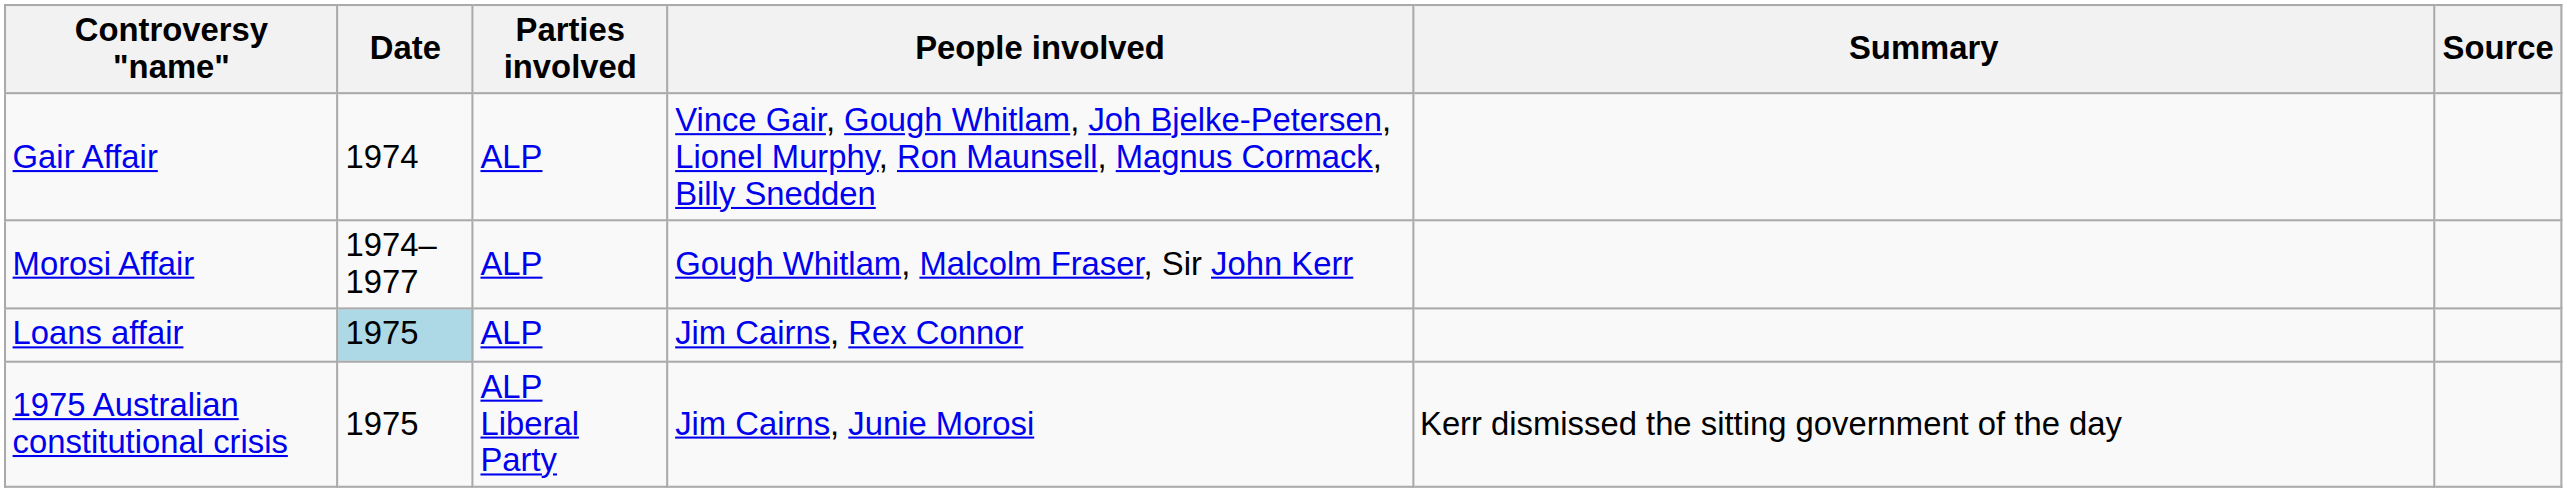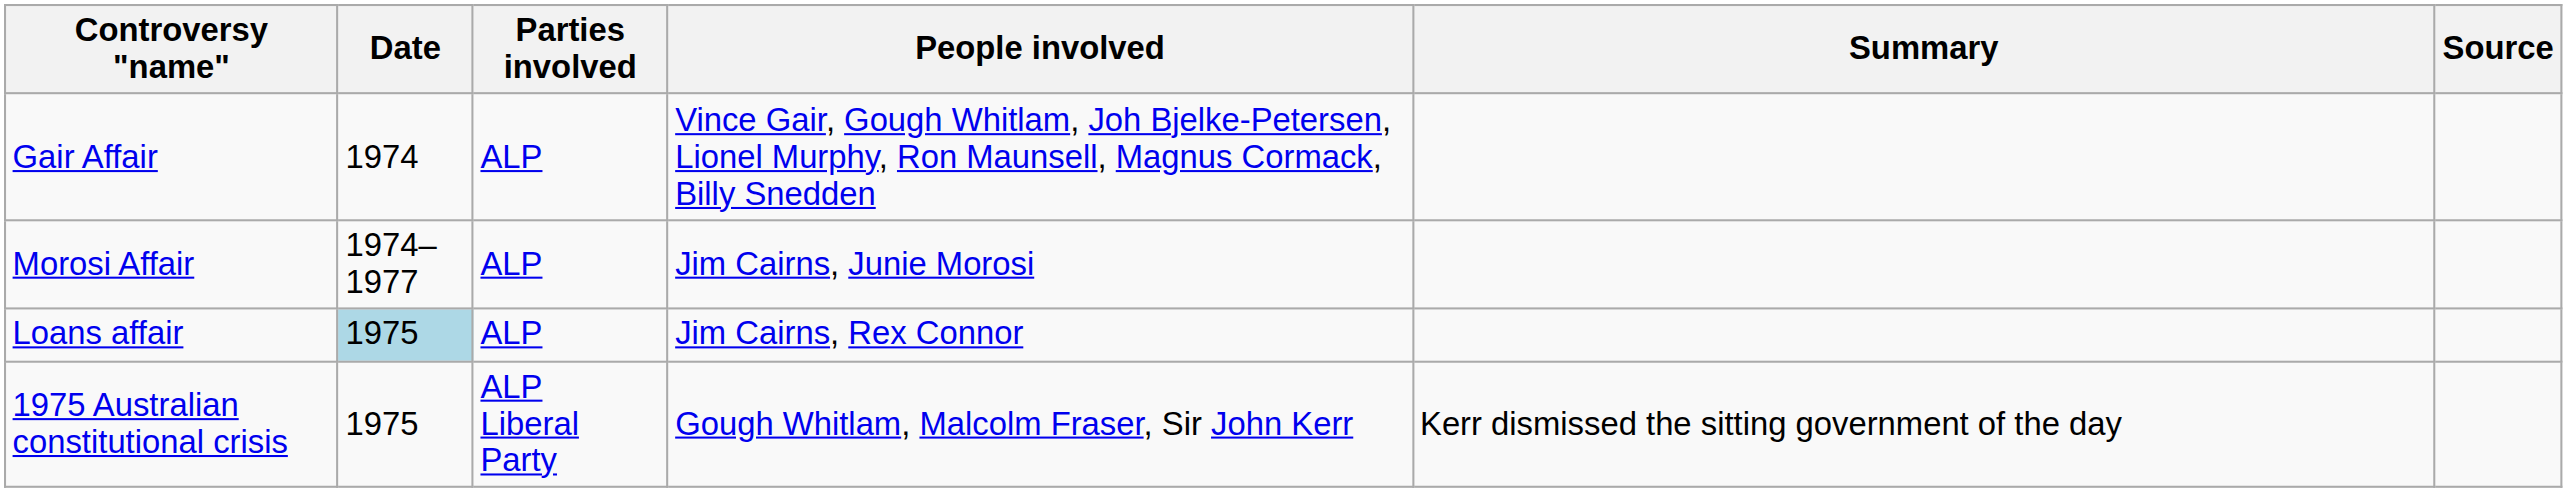 <table Class="wikitable sortable">
 <tr>
 <th>Controversy "name"<br></th>
 <th>Date<br></th>
 <th>Parties involved<br></th>
 <th>People involved<br></th>
 <th width=40%>Summary<br></th>
 <th>Source<br></th>
 </tr>
 <tr>
 <td><a href='#'>Gair Affair</a></td>
 <td>1974</td>
 <td><a href='#'>ALP</a></td>
 <td><a href='#'>Vince Gair</a>, <a href='#'>Gough Whitlam</a>, <a href='#'>Joh Bjelke-Petersen</a>, <a href='#'>Lionel Murphy</a>, <a href='#'>Ron Maunsell</a>, <a href='#'>Magnus Cormack</a>, <a href='#'>Billy Snedden</a></td>
 <td></td>
 <td></td>
 </tr>
 <tr>
 <td><a href='#'>Morosi Affair</a></td>
 <td>1974–1977</td>
 <td><a href='#'>ALP</a></td>
-<td><a href='#'>Gough Whitlam</a>, <a href='#'>Malcolm Fraser</a>, Sir <a href='#'>John Kerr</a></td>
+<td><a href='#'>Jim Cairns</a>, <a href='#'>Junie Morosi</a></td>
 <td></td>
 <td></td>
 </tr>
 <tr>
 <td><a href='#'>Loans affair</a></td>
 <td style="background: lightblue;">1975</td>
 <td><a href='#'>ALP</a></td>
 <td><a href='#'>Jim Cairns</a>, <a href='#'>Rex Connor</a></td>
 <td></td>
 <td></td>
 </tr>
 <tr>
 <td><a href='#'>1975 Australian constitutional crisis</a></td>
 <td>1975</td>
 <td><a href='#'>ALP</a><br><a href='#'>Liberal Party</a></td>
-<td><a href='#'>Jim Cairns</a>, <a href='#'>Junie Morosi</a></td>
+<td><a href='#'>Gough Whitlam</a>, <a href='#'>Malcolm Fraser</a>, Sir <a href='#'>John Kerr</a></td>
 <td>Kerr dismissed the sitting government of the day</td>
 <td></td>
 </tr>
 </table>
